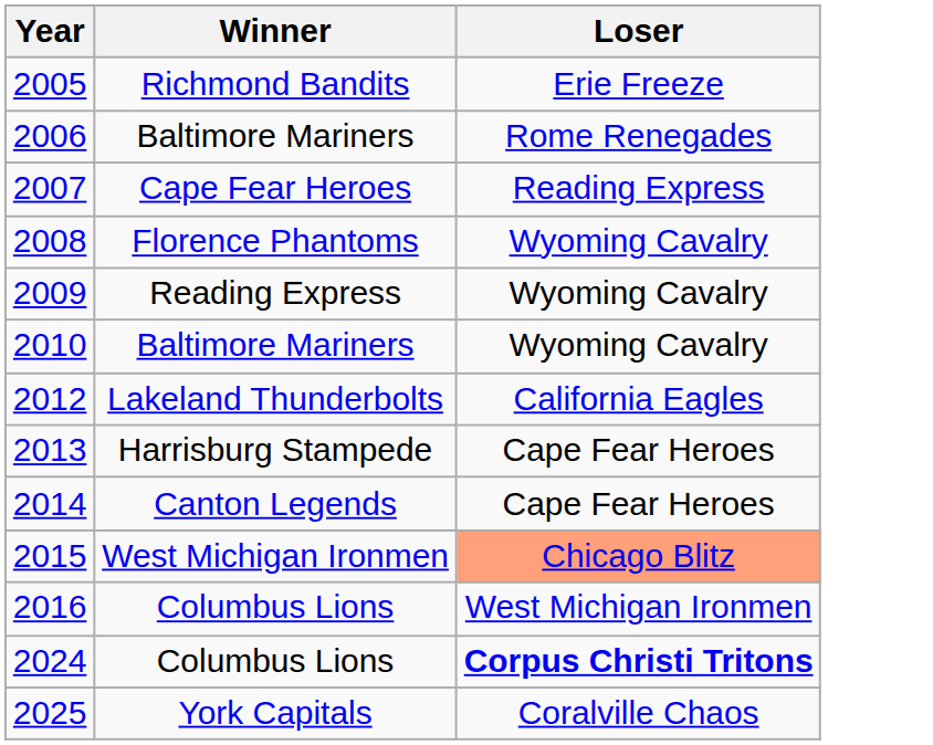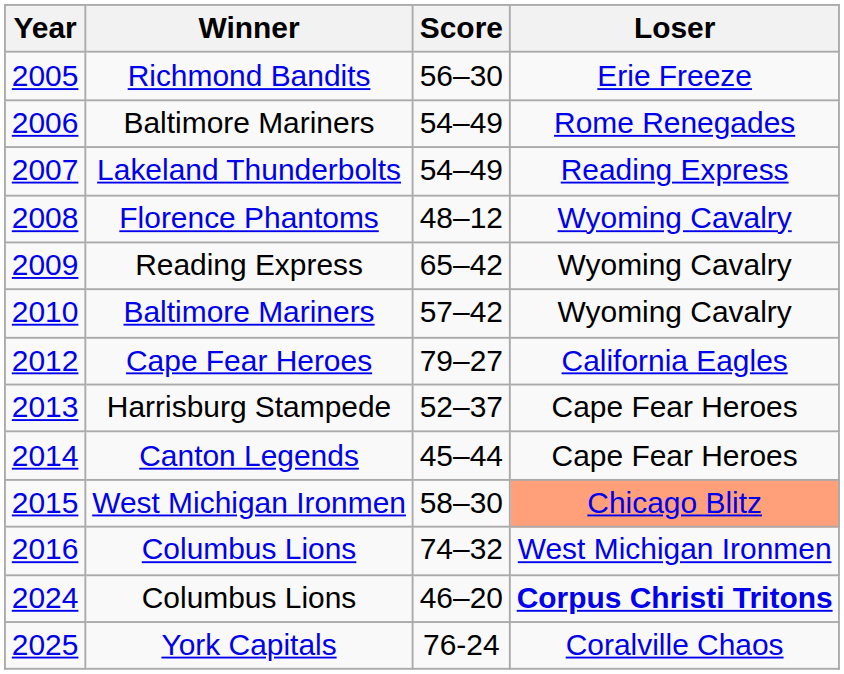 <table class="wikitable" style="text-align:center">
 <tr>
 <th>Year</th>
 <th>Winner</th>
+<th>Score</th>
 <th>Loser</th>
 </tr>
 <tr>
 <td><a href='#'>2005</a></td>
 <td><a href='#'>Richmond Bandits</a></td>
+<td>56–30</td>
 <td><a href='#'>Erie Freeze</a></td>
 </tr>
 <tr>
 <td><a href='#'>2006</a></td>
 <td>Baltimore Mariners</td>
+<td>54–49</td>
 <td><a href='#'>Rome Renegades</a></td>
 </tr>
 <tr>
 <td><a href='#'>2007</a></td>
-<td><a href='#'>Cape Fear Heroes</a></td>
+<td><a href='#'>Lakeland Thunderbolts</a></td>
+<td>54–49</td>
 <td><a href='#'>Reading Express</a></td>
 </tr>
 <tr>
 <td><a href='#'>2008</a></td>
 <td><a href='#'>Florence Phantoms</a></td>
+<td>48–12</td>
 <td><a href='#'>Wyoming Cavalry</a></td>
 </tr>
 <tr>
 <td><a href='#'>2009</a></td>
 <td>Reading Express</td>
+<td>65–42</td>
 <td>Wyoming Cavalry</td>
 </tr>
 <tr>
 <td><a href='#'>2010</a></td>
 <td><a href='#'>Baltimore Mariners</a></td>
+<td>57–42</td>
 <td>Wyoming Cavalry</td>
 </tr>
 <tr>
 <td><a href='#'>2012</a></td>
-<td><a href='#'>Lakeland Thunderbolts</a></td>
+<td><a href='#'>Cape Fear Heroes</a></td>
+<td>79–27</td>
 <td><a href='#'>California Eagles</a></td>
 </tr>
 <tr>
 <td><a href='#'>2013</a></td>
 <td>Harrisburg Stampede</td>
+<td>52–37</td>
 <td>Cape Fear Heroes</td>
 </tr>
 <tr>
 <td><a href='#'>2014</a></td>
 <td><a href='#'>Canton Legends</a></td>
+<td>45–44</td>
 <td>Cape Fear Heroes</td>
 </tr>
 <tr>
 <td><a href='#'>2015</a></td>
 <td><a href='#'>West Michigan Ironmen</a></td>
+<td>58–30</td>
 <td style="background: lightsalmon;"><a href='#'>Chicago Blitz</a></td>
 </tr>
 <tr>
 <td><a href='#'>2016</a></td>
 <td><a href='#'>Columbus Lions</a></td>
+<td>74–32</td>
 <td><a href='#'>West Michigan Ironmen</a></td>
 </tr>
 <tr>
 <td><a href='#'>2024</a></td>
 <td>Columbus Lions</td>
+<td>46–20</td>
 <td><strong><a href='#'>Corpus Christi Tritons</a></strong></td>
 </tr>
 <tr>
 <td><a href='#'>2025</a></td>
 <td><a href='#'>York Capitals</a></td>
+<td>76-24</td>
 <td><a href='#'>Coralville Chaos</a></td>
 </tr>
 </table>
